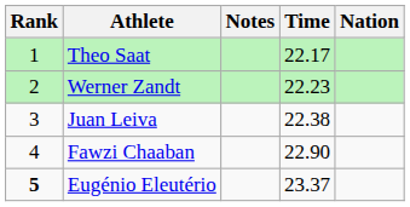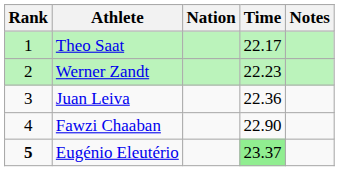 <table class="wikitable sortable" style="text-align:center">
 <tr>
 <th>Rank</th>
 <th>Athlete</th>
+<th>Nation</th>
+<th>Time</th>
 <th>Notes</th>
-<th>Time</th>
-<th>Nation</th>
 </tr>
 <tr bgcolor=bbf3bb>
 <td>1</td>
 <td align=left><a href='#'>Theo Saat</a></td>
+<td align=left></td>
+<td>22.17</td>
 <td></td>
-<td>22.17</td>
-<td align=left></td>
 </tr>
 <tr bgcolor=bbf3bb>
 <td>2</td>
 <td align=left><a href='#'>Werner Zandt</a></td>
+<td align=left></td>
+<td>22.23</td>
 <td></td>
-<td>22.23</td>
-<td align=left></td>
 </tr>
 <tr>
 <td>3</td>
 <td align=left><a href='#'>Juan Leiva</a></td>
+<td align=left></td>
+<td>22.36</td>
 <td></td>
-<td>22.38</td>
-<td align=left></td>
 </tr>
 <tr>
 <td>4</td>
 <td align=left><a href='#'>Fawzi Chaaban</a></td>
+<td align=left></td>
+<td>22.90</td>
 <td></td>
-<td>22.90</td>
-<td align=left></td>
 </tr>
 <tr>
 <td><strong>5</strong></td>
 <td align=left><a href='#'>Eugénio Eleutério</a></td>
+<td align=left></td>
+<td style="background: lightgreen;">23.37</td>
 <td></td>
-<td>23.37</td>
-<td align=left></td>
 </tr>
 </table>
